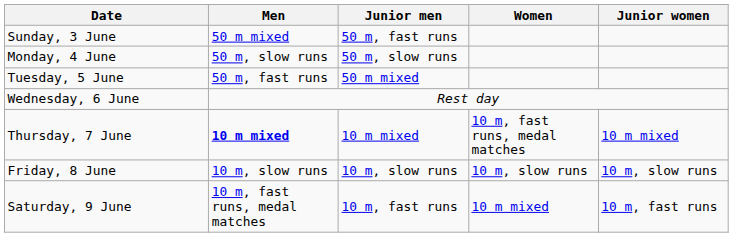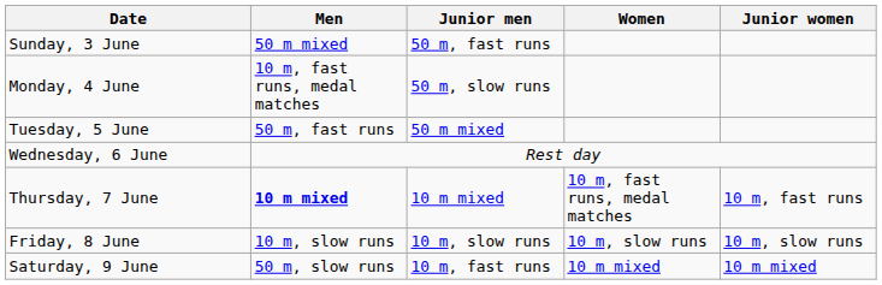 <table class="wikitable">
 <tr>
 <th style="width: 200px">Date</th>
 <th style="width: 125px">Men</th>
 <th style="width: 125px">Junior men</th>
 <th style="width: 125px">Women</th>
 <th style="width: 125px">Junior women</th>
 </tr>
 <tr>
 <td>Sunday, 3 June</td>
 <td><a href='#'>50 m mixed</a></td>
 <td><a href='#'>50 m</a>, fast runs</td>
 <td></td>
 <td></td>
 </tr>
 <tr>
 <td>Monday, 4 June</td>
-<td><a href='#'>50 m</a>, slow runs</td>
+<td><a href='#'>10 m</a>, fast runs, medal matches</td>
 <td><a href='#'>50 m</a>, slow runs</td>
 <td></td>
 <td></td>
 </tr>
 <tr>
 <td>Tuesday, 5 June</td>
 <td><a href='#'>50 m</a>, fast runs</td>
 <td><a href='#'>50 m mixed</a></td>
 <td></td>
 <td></td>
 </tr>
 <tr>
 <td>Wednesday, 6 June</td>
 <td colspan=4 align=center><em>Rest day</em></td>
 </tr>
 <tr>
 <td>Thursday, 7 June</td>
 <td><strong><a href='#'>10 m mixed</a></strong></td>
 <td><a href='#'>10 m mixed</a></td>
 <td><a href='#'>10 m</a>, fast runs, medal matches</td>
-<td><a href='#'>10 m mixed</a></td>
+<td><a href='#'>10 m</a>, fast runs</td>
 </tr>
 <tr>
 <td>Friday, 8 June</td>
 <td><a href='#'>10 m</a>, slow runs</td>
 <td><a href='#'>10 m</a>, slow runs</td>
 <td><a href='#'>10 m</a>, slow runs</td>
 <td><a href='#'>10 m</a>, slow runs</td>
 </tr>
 <tr>
 <td>Saturday, 9 June</td>
-<td><a href='#'>10 m</a>, fast runs, medal matches</td>
+<td><a href='#'>50 m</a>, slow runs</td>
 <td><a href='#'>10 m</a>, fast runs</td>
 <td><a href='#'>10 m mixed</a></td>
-<td><a href='#'>10 m</a>, fast runs</td>
+<td><a href='#'>10 m mixed</a></td>
 </tr>
 </table>
